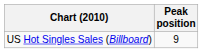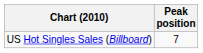 <table class="wikitable sortable">
 <tr>
 <th>Chart (2010)</th>
 <th>Peak<br>position</th>
 </tr>
 <tr>
 <td>US <a href='#'>Hot Singles Sales</a> (<em><a href='#'>Billboard</a></em>)</td>
-<td align="center">9</td>
+<td align="center">7</td>
 </tr>
 </table>
